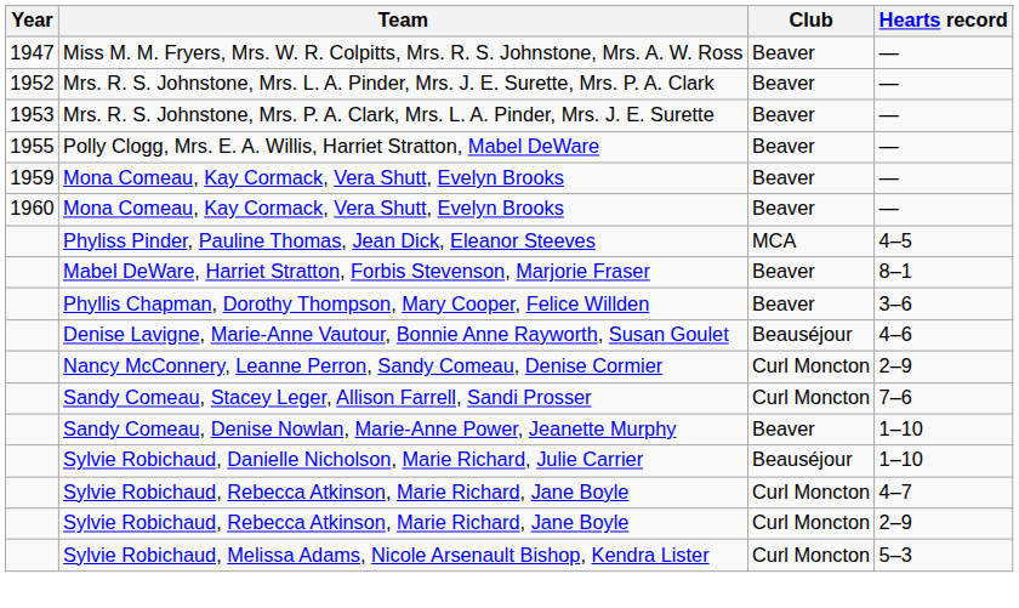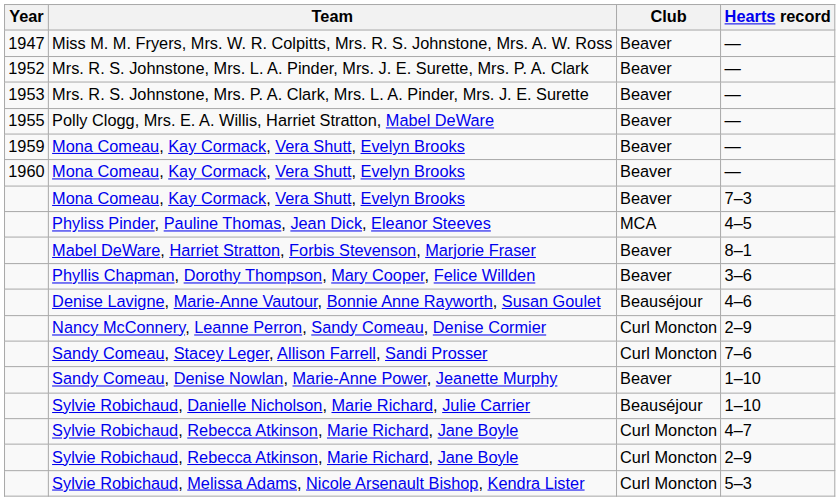 <table class="wikitable">
 <tr>
 <th>Year</th>
 <th>Team</th>
 <th>Club</th>
 <th><a href='#'>Hearts</a> record</th>
 </tr>
 <tr>
 <td>1947</td>
 <td>Miss M. M. Fryers, Mrs. W. R. Colpitts, Mrs. R. S. Johnstone, Mrs. A. W. Ross</td>
 <td>Beaver</td>
 <td>—</td>
 </tr>
 <tr>
 <td>1952</td>
 <td>Mrs. R. S. Johnstone, Mrs. L. A. Pinder, Mrs. J. E. Surette, Mrs. P. A. Clark</td>
 <td>Beaver</td>
 <td>—</td>
 </tr>
 <tr>
 <td>1953</td>
 <td>Mrs. R. S. Johnstone, Mrs. P. A. Clark, Mrs. L. A. Pinder, Mrs. J. E. Surette</td>
 <td>Beaver</td>
 <td>—</td>
 </tr>
 <tr>
 <td>1955</td>
 <td>Polly Clogg, Mrs. E. A. Willis, Harriet Stratton, <a href='#'>Mabel DeWare</a></td>
 <td>Beaver</td>
 <td>—</td>
 </tr>
 <tr>
 <td>1959</td>
 <td><a href='#'>Mona Comeau</a>, <a href='#'>Kay Cormack</a>, <a href='#'>Vera Shutt</a>, <a href='#'>Evelyn Brooks</a></td>
 <td>Beaver</td>
 <td>—</td>
 </tr>
 <tr>
 <td>1960</td>
 <td><a href='#'>Mona Comeau</a>, <a href='#'>Kay Cormack</a>, <a href='#'>Vera Shutt</a>, <a href='#'>Evelyn Brooks</a></td>
 <td>Beaver</td>
 <td>—</td>
+</tr>
+<tr>
+<td></td>
+<td><a href='#'>Mona Comeau</a>, <a href='#'>Kay Cormack</a>, <a href='#'>Vera Shutt</a>, <a href='#'>Evelyn Brooks</a></td>
+<td>Beaver</td>
+<td>7–3 </td>
 </tr>
 <tr>
 <td></td>
 <td><a href='#'>Phyliss Pinder</a>, <a href='#'>Pauline Thomas</a>, <a href='#'>Jean Dick</a>, <a href='#'>Eleanor Steeves</a></td>
 <td>MCA</td>
 <td>4–5</td>
 </tr>
 <tr>
 <td></td>
 <td><a href='#'>Mabel DeWare</a>, <a href='#'>Harriet Stratton</a>, <a href='#'>Forbis Stevenson</a>, <a href='#'>Marjorie Fraser</a></td>
 <td>Beaver</td>
 <td>8–1 </td>
 </tr>
 <tr>
 <td></td>
 <td><a href='#'>Phyllis Chapman</a>, <a href='#'>Dorothy Thompson</a>, <a href='#'>Mary Cooper</a>, <a href='#'>Felice Willden</a></td>
 <td>Beaver</td>
 <td>3–6</td>
 </tr>
 <tr>
 <td></td>
 <td><a href='#'>Denise Lavigne</a>, <a href='#'>Marie-Anne Vautour</a>, <a href='#'>Bonnie Anne Rayworth</a>, <a href='#'>Susan Goulet</a></td>
 <td>Beauséjour</td>
 <td>4–6</td>
 </tr>
 <tr>
 <td></td>
 <td><a href='#'>Nancy McConnery</a>, <a href='#'>Leanne Perron</a>, <a href='#'>Sandy Comeau</a>, <a href='#'>Denise Cormier</a></td>
 <td>Curl Moncton</td>
 <td>2–9</td>
 </tr>
 <tr>
 <td></td>
 <td><a href='#'>Sandy Comeau</a>, <a href='#'>Stacey Leger</a>, <a href='#'>Allison Farrell</a>, <a href='#'>Sandi Prosser</a></td>
 <td>Curl Moncton</td>
 <td>7–6</td>
 </tr>
 <tr>
 <td></td>
 <td><a href='#'>Sandy Comeau</a>, <a href='#'>Denise Nowlan</a>, <a href='#'>Marie-Anne Power</a>, <a href='#'>Jeanette Murphy</a></td>
 <td>Beaver</td>
 <td>1–10</td>
 </tr>
 <tr>
 <td></td>
 <td><a href='#'>Sylvie Robichaud</a>, <a href='#'>Danielle Nicholson</a>, <a href='#'>Marie Richard</a>, <a href='#'>Julie Carrier</a></td>
 <td>Beauséjour</td>
 <td>1–10</td>
 </tr>
 <tr>
 <td></td>
 <td><a href='#'>Sylvie Robichaud</a>, <a href='#'>Rebecca Atkinson</a>, <a href='#'>Marie Richard</a>, <a href='#'>Jane Boyle</a></td>
 <td>Curl Moncton</td>
 <td>4–7</td>
 </tr>
 <tr>
 <td></td>
 <td><a href='#'>Sylvie Robichaud</a>, <a href='#'>Rebecca Atkinson</a>, <a href='#'>Marie Richard</a>, <a href='#'>Jane Boyle</a></td>
 <td>Curl Moncton</td>
 <td>2–9</td>
 </tr>
 <tr>
 <td></td>
 <td><a href='#'>Sylvie Robichaud</a>, <a href='#'>Melissa Adams</a>, <a href='#'>Nicole Arsenault Bishop</a>, <a href='#'>Kendra Lister</a></td>
 <td>Curl Moncton</td>
 <td>5–3</td>
 </tr>
 </table>
